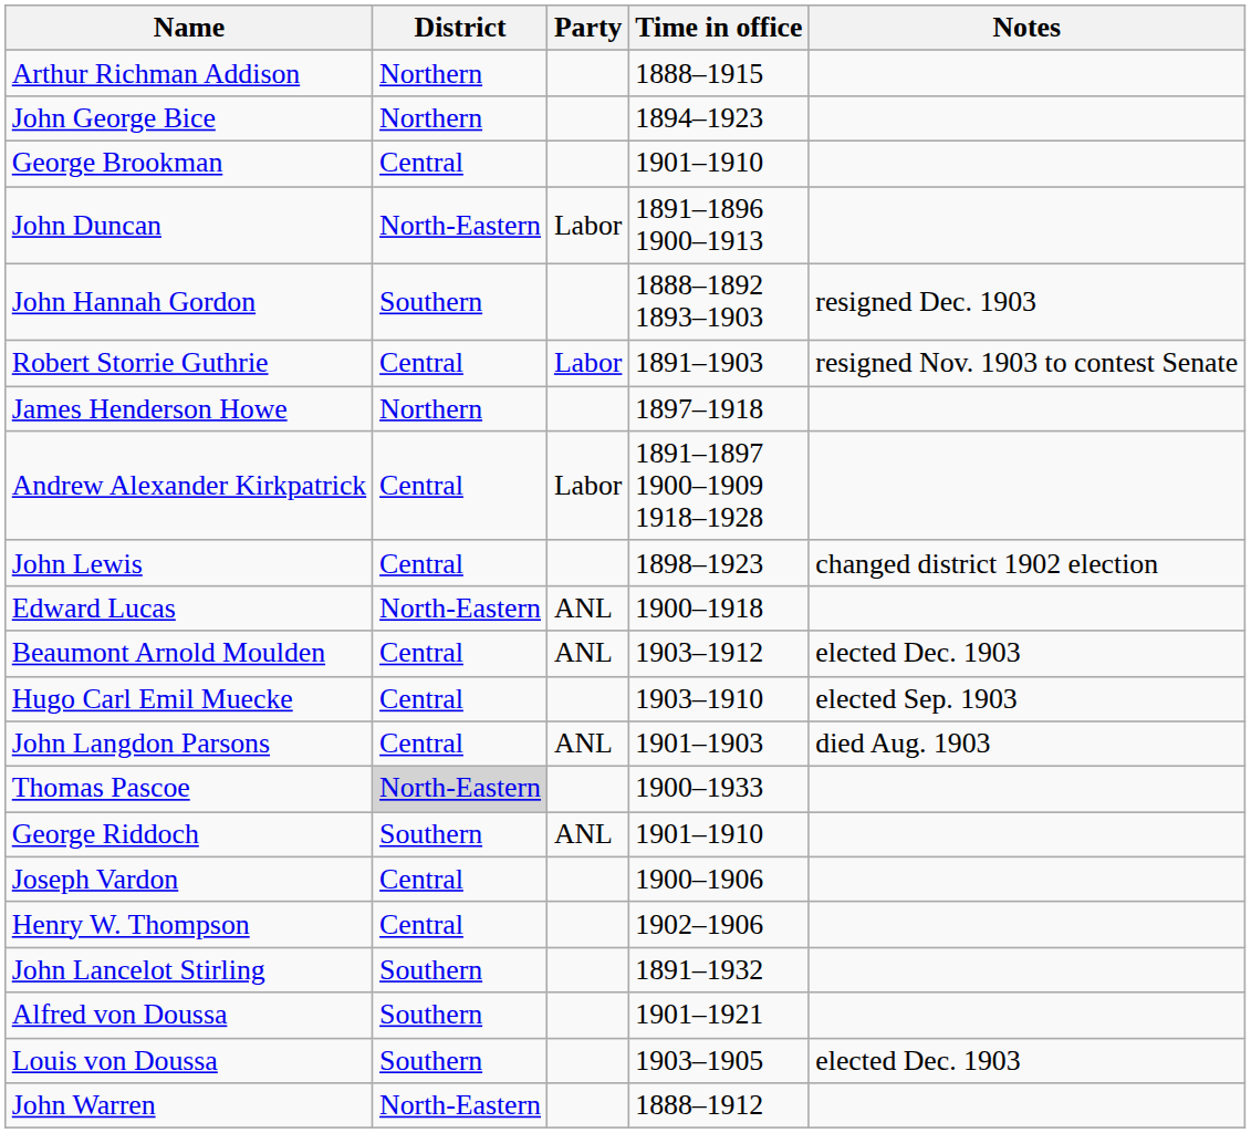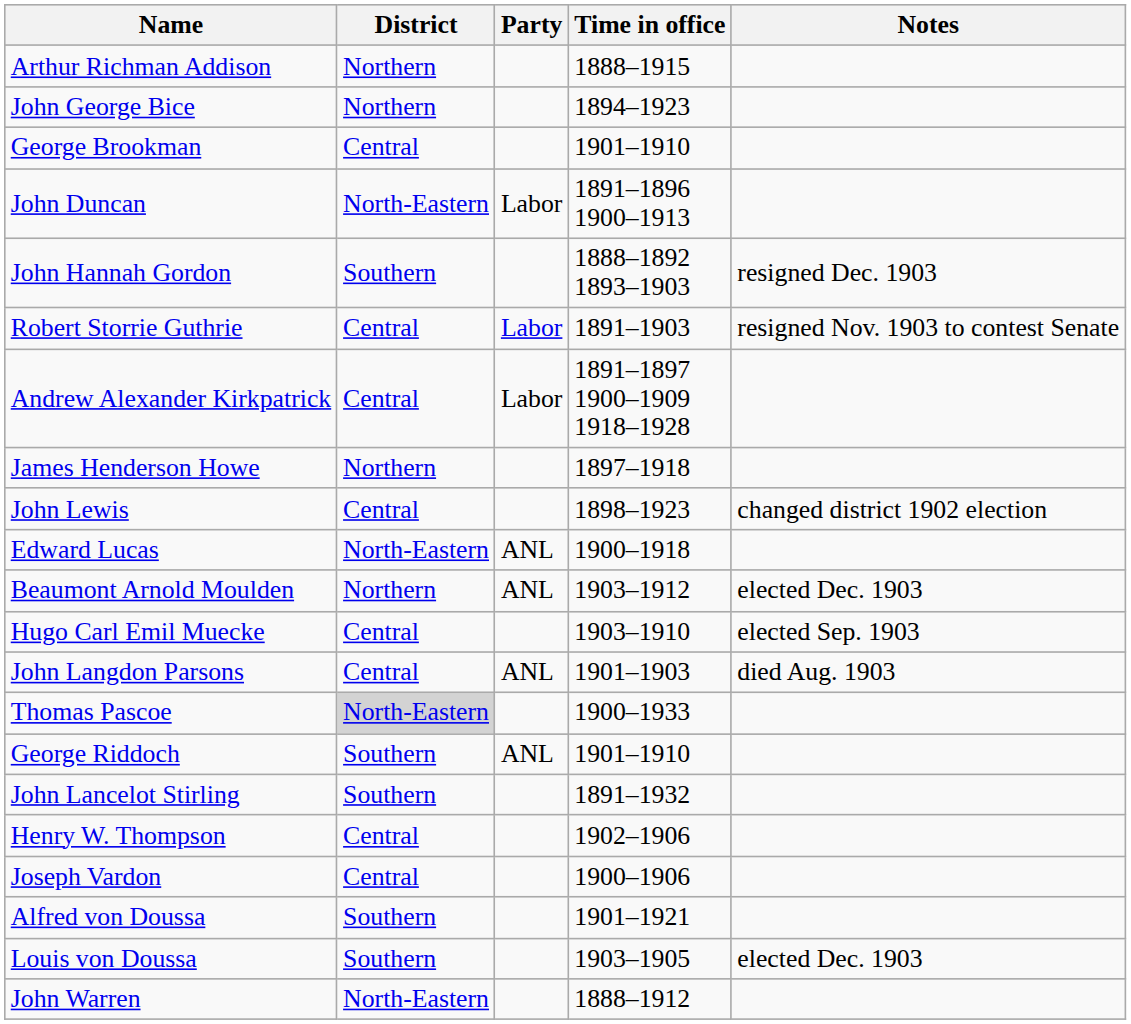 <table class="wikitable sortable">
 <tr>
 <th>Name</th>
 <th>District</th>
 <th>Party</th>
 <th>Time in office</th>
 <th>Notes</th>
 </tr>
 <tr>
 <td><a href='#'>Arthur Richman Addison</a></td>
 <td><a href='#'>Northern</a></td>
 <td></td>
 <td>1888–1915</td>
 <td></td>
 </tr>
 <tr>
 <td><a href='#'>John George Bice</a></td>
 <td><a href='#'>Northern</a></td>
 <td></td>
 <td>1894–1923</td>
 <td></td>
 </tr>
 <tr>
 <td><a href='#'>George Brookman</a></td>
 <td><a href='#'>Central</a></td>
 <td></td>
 <td>1901–1910</td>
 <td></td>
 </tr>
 <tr>
 <td><a href='#'>John Duncan</a></td>
 <td><a href='#'>North-Eastern</a></td>
 <td>Labor</td>
 <td>1891–1896<br>1900–1913</td>
 <td></td>
 </tr>
 <tr>
 <td><a href='#'>John Hannah Gordon</a></td>
 <td><a href='#'>Southern</a></td>
 <td></td>
 <td>1888–1892<br>1893–1903</td>
 <td>resigned Dec. 1903</td>
 </tr>
 <tr>
 <td><a href='#'>Robert Storrie Guthrie</a></td>
 <td><a href='#'>Central</a></td>
 <td><a href='#'>Labor</a></td>
 <td>1891–1903</td>
 <td>resigned Nov. 1903 to contest Senate</td>
 </tr>
 <tr>
+<td><a href='#'>Andrew Alexander Kirkpatrick</a></td>
+<td><a href='#'>Central</a></td>
+<td>Labor</td>
+<td>1891–1897<br>1900–1909<br>1918–1928</td>
+<td></td>
+</tr>
+<tr>
 <td><a href='#'>James Henderson Howe</a></td>
 <td><a href='#'>Northern</a></td>
 <td></td>
 <td>1897–1918</td>
-<td></td>
-</tr>
-<tr>
-<td><a href='#'>Andrew Alexander Kirkpatrick</a></td>
-<td><a href='#'>Central</a></td>
-<td>Labor</td>
-<td>1891–1897<br>1900–1909<br>1918–1928</td>
 <td></td>
 </tr>
 <tr>
 <td><a href='#'>John Lewis</a></td>
 <td><a href='#'>Central</a></td>
 <td></td>
 <td>1898–1923</td>
 <td>changed district 1902 election</td>
 </tr>
 <tr>
 <td><a href='#'>Edward Lucas</a></td>
 <td><a href='#'>North-Eastern</a></td>
 <td>ANL</td>
 <td>1900–1918</td>
 <td></td>
 </tr>
 <tr>
 <td><a href='#'>Beaumont Arnold Moulden</a></td>
-<td><a href='#'>Central</a></td>
+<td><a href='#'>Northern</a></td>
 <td>ANL</td>
 <td>1903–1912</td>
 <td>elected Dec. 1903</td>
 </tr>
 <tr>
 <td><a href='#'>Hugo Carl Emil Muecke</a></td>
 <td><a href='#'>Central</a></td>
 <td></td>
 <td>1903–1910</td>
 <td>elected Sep. 1903</td>
 </tr>
 <tr>
 <td><a href='#'>John Langdon Parsons</a></td>
 <td><a href='#'>Central</a></td>
 <td>ANL</td>
 <td>1901–1903</td>
 <td>died Aug. 1903</td>
 </tr>
 <tr>
 <td><a href='#'>Thomas Pascoe</a></td>
 <td style="background: lightgrey;"><a href='#'>North-Eastern</a></td>
 <td></td>
 <td>1900–1933</td>
 <td></td>
 </tr>
 <tr>
 <td><a href='#'>George Riddoch</a></td>
 <td><a href='#'>Southern</a></td>
 <td>ANL</td>
 <td>1901–1910</td>
 <td></td>
 </tr>
 <tr>
-<td><a href='#'>Joseph Vardon</a></td>
-<td><a href='#'>Central</a></td>
+<td><a href='#'>John Lancelot Stirling</a></td>
+<td><a href='#'>Southern</a></td>
 <td></td>
-<td>1900–1906</td>
+<td>1891–1932</td>
 <td></td>
 </tr>
 <tr>
 <td><a href='#'>Henry W. Thompson</a></td>
 <td><a href='#'>Central</a></td>
 <td></td>
 <td>1902–1906</td>
 <td></td>
 </tr>
 <tr>
-<td><a href='#'>John Lancelot Stirling</a></td>
-<td><a href='#'>Southern</a></td>
+<td><a href='#'>Joseph Vardon</a></td>
+<td><a href='#'>Central</a></td>
 <td></td>
-<td>1891–1932</td>
+<td>1900–1906</td>
 <td></td>
 </tr>
 <tr>
 <td><a href='#'>Alfred von Doussa</a></td>
 <td><a href='#'>Southern</a></td>
 <td></td>
 <td>1901–1921</td>
 <td></td>
 </tr>
 <tr>
 <td><a href='#'>Louis von Doussa</a></td>
 <td><a href='#'>Southern</a></td>
 <td></td>
 <td>1903–1905</td>
 <td>elected Dec. 1903</td>
 </tr>
 <tr>
 <td><a href='#'>John Warren</a></td>
 <td><a href='#'>North-Eastern</a></td>
 <td></td>
 <td>1888–1912</td>
 <td></td>
 </tr>
 </table>
